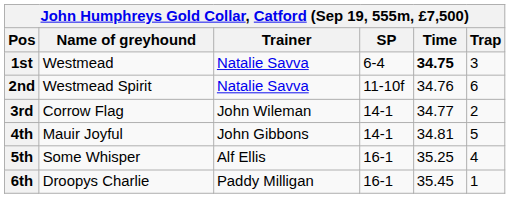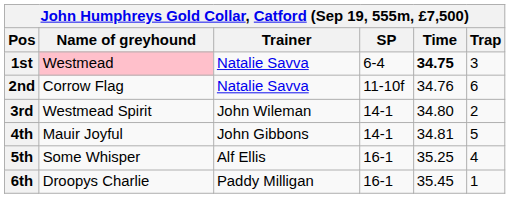 <table class="wikitable">
 <tr>
 <th colspan="6"><a href='#'>John Humphreys Gold Collar</a>, <a href='#'>Catford</a> (Sep 19, 555m, £7,500)</th>
 </tr>
 <tr>
 <th width=30>Pos</th>
 <th width=180>Name of greyhound</th>
 <th width=150>Trainer</th>
 <th width=50>SP</th>
 <th width=50>Time</th>
 <th width=30>Trap</th>
 </tr>
 <tr>
 <th>1st</th>
-<td>Westmead </td>
+<td style="background: pink;">Westmead </td>
 <td><a href='#'>Natalie Savva</a></td>
 <td>6-4</td>
 <td><strong>34.75</strong></td>
 <td>3</td>
 </tr>
 <tr>
 <th>2nd</th>
-<td>Westmead Spirit</td>
+<td>Corrow Flag</td>
 <td><a href='#'>Natalie Savva</a></td>
 <td>11-10f</td>
 <td>34.76</td>
 <td>6</td>
 </tr>
 <tr>
 <th>3rd</th>
-<td>Corrow Flag</td>
+<td>Westmead Spirit</td>
 <td>John Wileman</td>
 <td>14-1</td>
-<td>34.77</td>
+<td>34.80</td>
 <td>2</td>
 </tr>
 <tr>
 <th>4th</th>
 <td>Mauir Joyful</td>
 <td>John Gibbons</td>
 <td>14-1</td>
 <td>34.81</td>
 <td>5</td>
 </tr>
 <tr>
 <th>5th</th>
 <td>Some Whisper</td>
 <td>Alf Ellis</td>
 <td>16-1</td>
 <td>35.25</td>
 <td>4</td>
 </tr>
 <tr>
 <th>6th</th>
 <td>Droopys Charlie</td>
 <td>Paddy Milligan</td>
 <td>16-1</td>
 <td>35.45</td>
 <td>1</td>
 </tr>
 </table>
